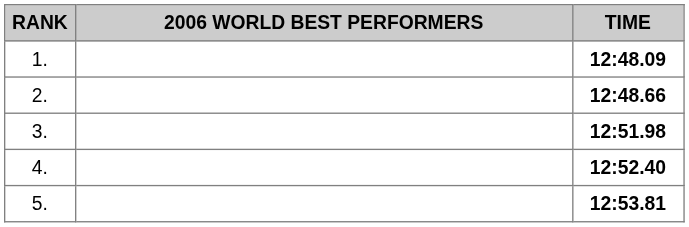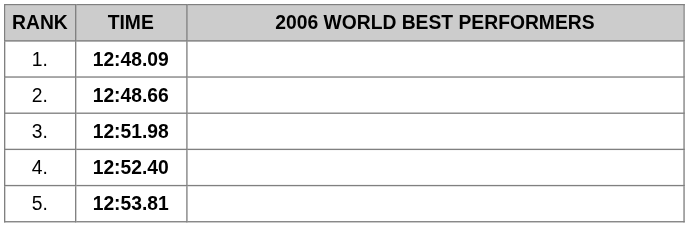 <table border="1" cellspacing="2" cellpadding="5" style="border-collapse: collapse; font-size: 90%;">
 <tr style="background:#ccc;">
 <th>RANK</th>
+<th style="text-align:center; width:5em;">TIME</th>
 <th style="text-align:center; width:25em;">2006 WORLD BEST PERFORMERS</th>
-<th style="text-align:center; width:5em;">TIME</th>
 </tr>
 <tr>
 <td style="text-align:center;">1.</td>
+<td style="text-align:center;"><strong>12:48.09</strong></td>
 <td></td>
-<td style="text-align:center;"><strong>12:48.09</strong></td>
 </tr>
 <tr>
 <td style="text-align:center;">2.</td>
+<td style="text-align:center;"><strong>12:48.66</strong></td>
 <td></td>
-<td style="text-align:center;"><strong>12:48.66</strong></td>
 </tr>
 <tr>
 <td style="text-align:center;">3.</td>
+<td style="text-align:center;"><strong>12:51.98</strong></td>
 <td></td>
-<td style="text-align:center;"><strong>12:51.98</strong></td>
 </tr>
 <tr>
 <td style="text-align:center;">4.</td>
+<td style="text-align:center;"><strong>12:52.40</strong></td>
 <td></td>
-<td style="text-align:center;"><strong>12:52.40</strong></td>
 </tr>
 <tr>
 <td style="text-align:center;">5.</td>
+<td style="text-align:center;"><strong>12:53.81</strong></td>
 <td></td>
-<td style="text-align:center;"><strong>12:53.81</strong></td>
 </tr>
 </table>
